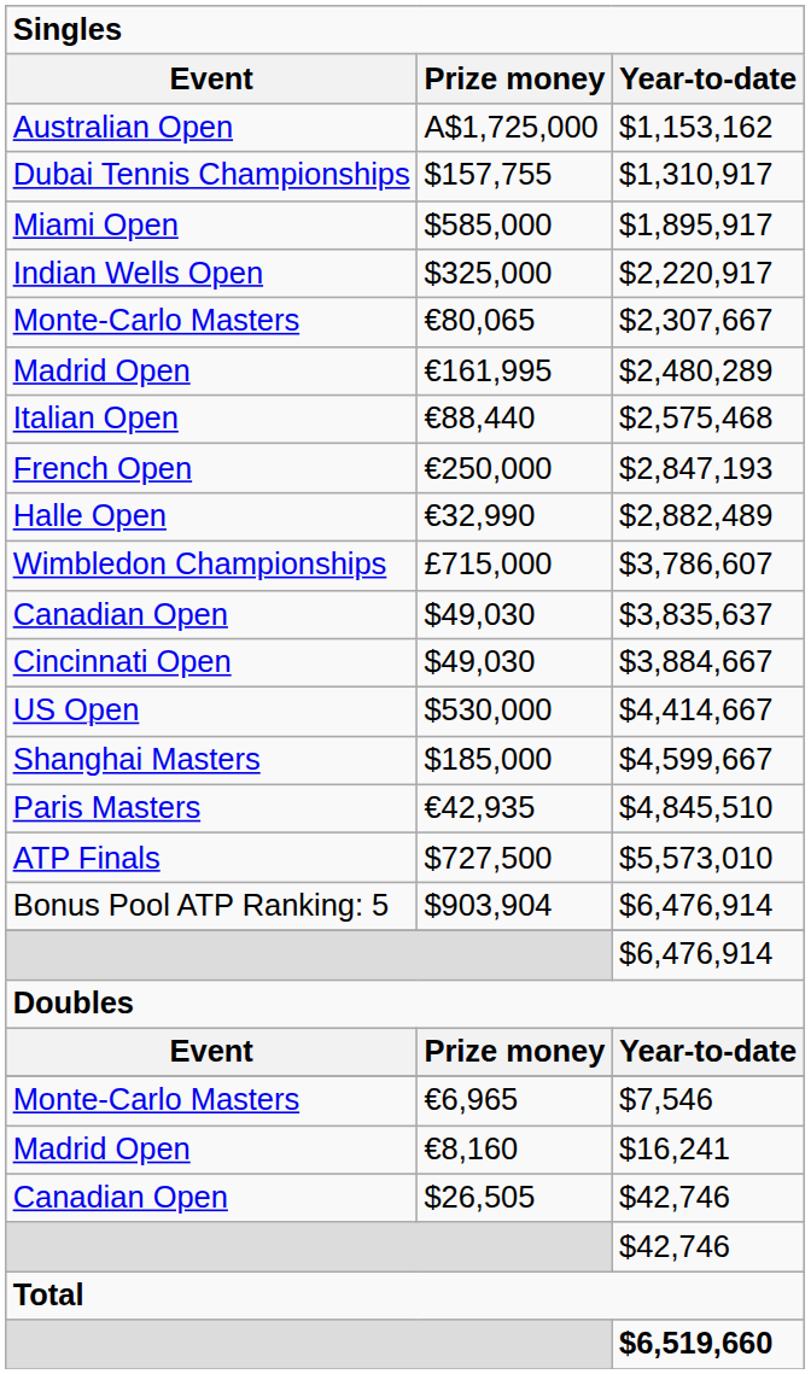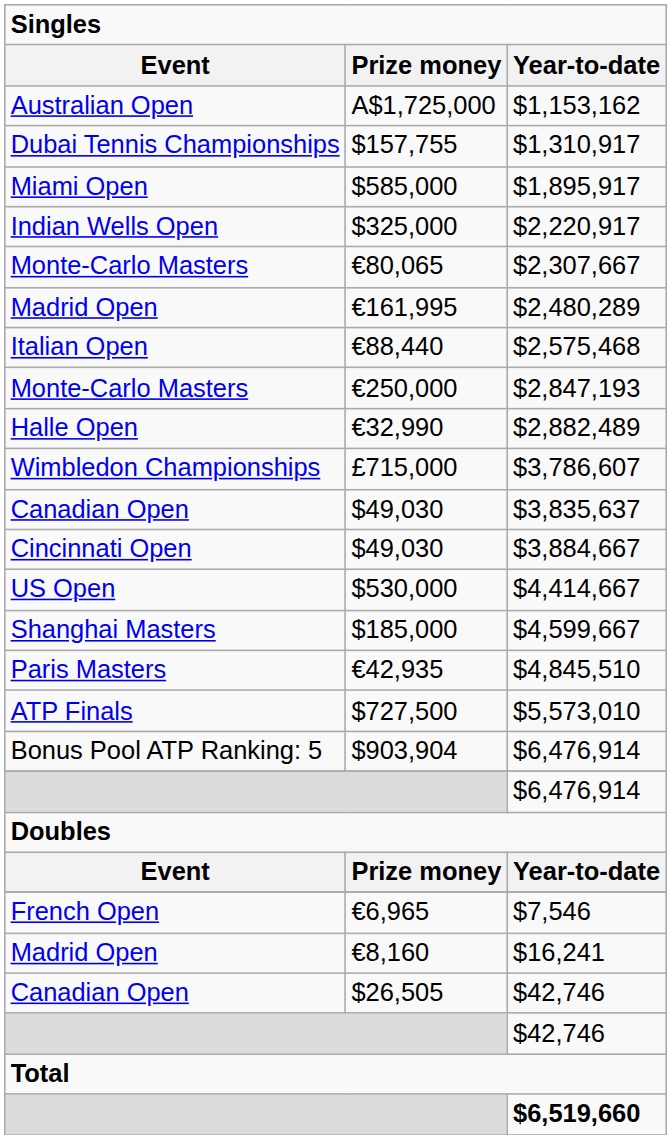 <table class="wikitable sortable">
 <tr>
 <td colspan=3><strong>Singles</strong></td>
 </tr>
 <tr>
 <th>Event</th>
 <th>Prize money</th>
 <th>Year-to-date</th>
 </tr>
 <tr>
 <td><a href='#'>Australian Open</a></td>
 <td>A$1,725,000</td>
 <td>$1,153,162</td>
 </tr>
 <tr>
 <td><a href='#'>Dubai Tennis Championships</a></td>
 <td>$157,755</td>
 <td>$1,310,917</td>
 </tr>
 <tr>
 <td><a href='#'>Miami Open</a></td>
 <td>$585,000</td>
 <td>$1,895,917</td>
 </tr>
 <tr>
 <td><a href='#'>Indian Wells Open</a></td>
 <td>$325,000</td>
 <td>$2,220,917</td>
 </tr>
 <tr>
 <td><a href='#'>Monte-Carlo Masters</a></td>
 <td>€80,065</td>
 <td>$2,307,667</td>
 </tr>
 <tr>
 <td><a href='#'>Madrid Open</a></td>
 <td>€161,995</td>
 <td>$2,480,289</td>
 </tr>
 <tr>
 <td><a href='#'>Italian Open</a></td>
 <td>€88,440</td>
 <td>$2,575,468</td>
 </tr>
 <tr>
-<td><a href='#'>French Open</a></td>
+<td><a href='#'>Monte-Carlo Masters</a></td>
 <td>€250,000</td>
 <td>$2,847,193</td>
 </tr>
 <tr>
 <td><a href='#'>Halle Open</a></td>
 <td>€32,990</td>
 <td>$2,882,489</td>
 </tr>
 <tr>
 <td><a href='#'>Wimbledon Championships</a></td>
 <td>£715,000</td>
 <td>$3,786,607</td>
 </tr>
 <tr>
 <td><a href='#'>Canadian Open</a></td>
 <td>$49,030</td>
 <td>$3,835,637</td>
 </tr>
 <tr>
 <td><a href='#'>Cincinnati Open</a></td>
 <td>$49,030</td>
 <td>$3,884,667</td>
 </tr>
 <tr>
 <td><a href='#'>US Open</a></td>
 <td>$530,000</td>
 <td>$4,414,667</td>
 </tr>
 <tr>
 <td><a href='#'>Shanghai Masters</a></td>
 <td>$185,000</td>
 <td>$4,599,667</td>
 </tr>
 <tr>
 <td><a href='#'>Paris Masters</a></td>
 <td>€42,935</td>
 <td>$4,845,510</td>
 </tr>
 <tr>
 <td><a href='#'>ATP Finals</a></td>
 <td>$727,500</td>
 <td>$5,573,010</td>
 </tr>
 <tr>
 <td>Bonus Pool ATP Ranking: 5</td>
 <td>$903,904</td>
 <td>$6,476,914</td>
 </tr>
 <tr>
 </tr>
 <tr class="sortbottom">
 <td colspan=2 bgcolor=#DCDCDC></td>
 <td>$6,476,914</td>
 </tr>
 <tr>
 <td colspan=3><strong>Doubles</strong></td>
 </tr>
 <tr>
 <th>Event</th>
 <th>Prize money</th>
 <th>Year-to-date</th>
 </tr>
 <tr class="sortbottom">
 </tr>
 <tr>
-<td><a href='#'>Monte-Carlo Masters</a></td>
+<td><a href='#'>French Open</a></td>
 <td>€6,965</td>
 <td>$7,546</td>
 </tr>
 <tr>
 <td><a href='#'>Madrid Open</a></td>
 <td>€8,160</td>
 <td>$16,241</td>
 </tr>
 <tr>
 <td><a href='#'>Canadian Open</a></td>
 <td>$26,505</td>
 <td>$42,746</td>
 </tr>
 <tr>
 <td colspan=2 bgcolor=#DCDCDC></td>
 <td>$42,746</td>
 </tr>
 <tr>
 <td colspan=3><strong>Total</strong></td>
 </tr>
 <tr class="sortbottom">
 <td colspan=2 bgcolor=#DCDCDC></td>
 <td><strong>$6,519,660</strong></td>
 </tr>
 <tr>
 </tr>
 </table>
